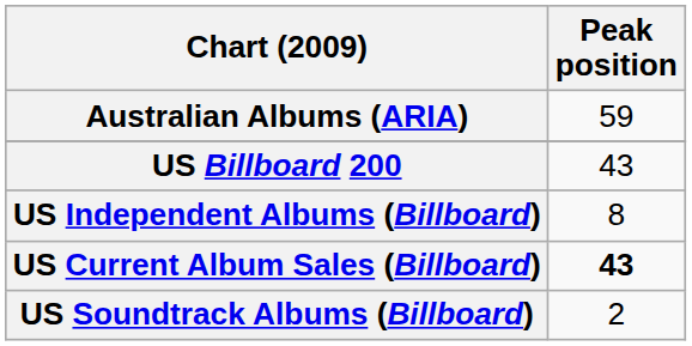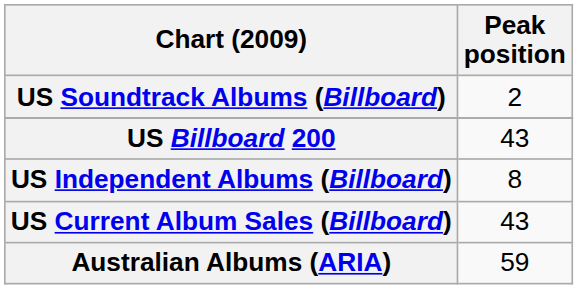 <table class="wikitable plainrowheaders sortable">
 <tr>
 <th>Chart (2009)</th>
 <th>Peak<br>position</th>
 </tr>
 <tr>
-<th scope="row">Australian Albums (<a href='#'>ARIA</a>)</th>
-<td style="text-align:center;">59</td>
+<th scope="row">US <a href='#'>Soundtrack Albums</a> (<em><a href='#'>Billboard</a></em>)</th>
+<td style="text-align:center;">2</td>
 </tr>
 <tr>
 </tr>
 <tr>
 </tr>
 <tr>
 </tr>
 <tr>
 </tr>
 <tr>
 </tr>
 <tr>
 </tr>
 <tr>
 </tr>
 <tr>
 <th scope="row">US <em><a href='#'>Billboard</a></em> <a href='#'>200</a></th>
 <td style="text-align:center;">43</td>
 </tr>
 <tr>
 <th scope="row">US <a href='#'>Independent Albums</a> (<em><a href='#'>Billboard</a></em>)</th>
 <td style="text-align:center;">8</td>
 </tr>
 <tr>
 <th scope="row">US <a href='#'>Current Album Sales</a> (<em><a href='#'>Billboard</a></em>)</th>
-<td style="text-align:center;"><strong>43</strong></td>
+<td style="text-align:center;">43</td>
 </tr>
 <tr>
-<th scope="row">US <a href='#'>Soundtrack Albums</a> (<em><a href='#'>Billboard</a></em>)</th>
-<td style="text-align:center;">2</td>
+<th scope="row">Australian Albums (<a href='#'>ARIA</a>)</th>
+<td style="text-align:center;">59</td>
 </tr>
 </table>
